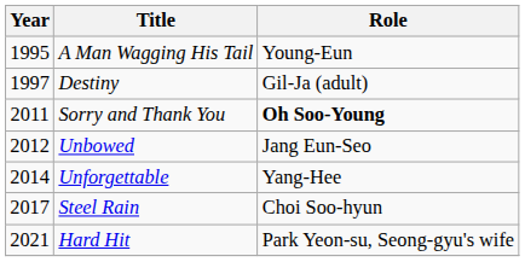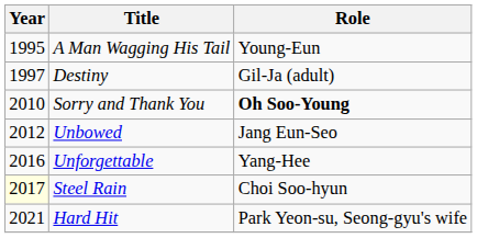 <table class="wikitable">
 <tr>
 <th>Year</th>
 <th>Title</th>
 <th>Role</th>
 </tr>
 <tr>
 <td style="text-align:center;">1995</td>
 <td><em>A Man Wagging His Tail</em></td>
 <td>Young-Eun</td>
 </tr>
 <tr>
 <td style="text-align:center;">1997</td>
 <td><em>Destiny</em></td>
 <td>Gil-Ja (adult)</td>
 </tr>
 <tr>
-<td style="text-align:center;">2011</td>
+<td style="text-align:center;">2010</td>
 <td><em>Sorry and Thank You</em></td>
 <td><strong>Oh Soo-Young</strong></td>
 </tr>
 <tr>
 <td style="text-align:center;">2012</td>
 <td><em><a href='#'>Unbowed</a></em></td>
 <td>Jang Eun-Seo</td>
 </tr>
 <tr>
-<td style="text-align:center;">2014</td>
+<td style="text-align:center;">2016</td>
 <td><em><a href='#'>Unforgettable</a></em></td>
 <td>Yang-Hee</td>
 </tr>
 <tr>
-<td style="text-align:center;">2017</td>
+<td style="background: lightyellow; text-align:center;">2017</td>
 <td><em><a href='#'>Steel Rain</a></em></td>
 <td>Choi Soo-hyun</td>
 </tr>
 <tr>
 <td style="text-align:center;">2021</td>
 <td><em><a href='#'>Hard Hit</a></em></td>
 <td>Park Yeon-su, Seong-gyu's wife</td>
 </tr>
 <tr>
 </tr>
 </table>
